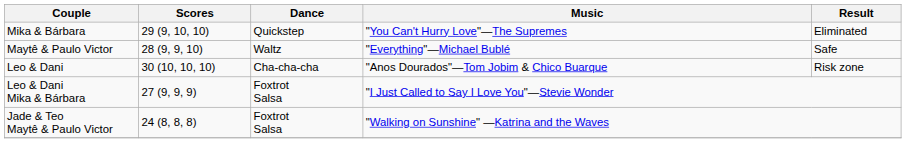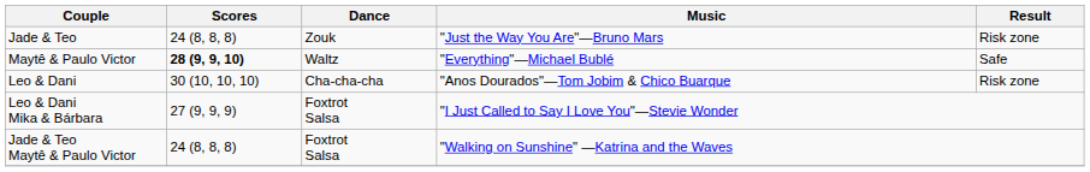 <table class="wikitable sortable" style="width:100%;">
 <tr>
 <th style="width:15.0%;">Couple</th>
 <th style="width:12.5%;">Scores</th>
 <th style="width:12.5%;">Dance</th>
 <th style="width:50.0%;">Music</th>
 <th style="width:10.0%;">Result</th>
 </tr>
 <tr>
-<td>Mika & Bárbara</td>
-<td>29 (9, 10, 10)</td>
-<td>Quickstep</td>
-<td>"<a href='#'>You Can't Hurry Love</a>"—<a href='#'>The Supremes</a></td>
-<td>Eliminated</td>
+<td>Jade & Teo</td>
+<td>24 (8, 8, 8)</td>
+<td>Zouk</td>
+<td>"<a href='#'>Just the Way You Are</a>"—<a href='#'>Bruno Mars</a></td>
+<td>Risk zone</td>
 </tr>
 <tr>
 <td>Maytê & Paulo Victor</td>
-<td>28 (9, 9, 10)</td>
+<td><strong>28 (9, 9, 10)</strong></td>
 <td>Waltz</td>
 <td>"<a href='#'>Everything</a>"—<a href='#'>Michael Bublé</a></td>
 <td>Safe</td>
 </tr>
 <tr>
 <td>Leo & Dani</td>
 <td>30 (10, 10, 10)</td>
 <td>Cha-cha-cha</td>
 <td>"Anos Dourados"—<a href='#'>Tom Jobim</a> & <a href='#'>Chico Buarque</a></td>
 <td>Risk zone</td>
 </tr>
 <tr>
 <td>Leo & Dani<br>Mika & Bárbara</td>
 <td>27 (9, 9, 9)</td>
 <td>Foxtrot<br>Salsa</td>
 <td colspan=2>"<a href='#'>I Just Called to Say I Love You</a>"—<a href='#'>Stevie Wonder</a></td>
 </tr>
 <tr>
 <td>Jade & Teo<br>Maytê & Paulo Victor</td>
 <td>24 (8, 8, 8)</td>
 <td>Foxtrot<br>Salsa</td>
 <td colspan=2>"<a href='#'>Walking on Sunshine</a>" —<a href='#'>Katrina and the Waves</a></td>
 </tr>
 <tr>
 </tr>
 </table>
